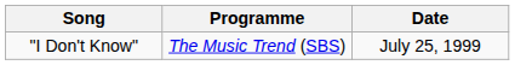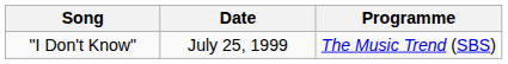 <table class="wikitable">
 <tr>
 <th style="width:140px;">Song</th>
+<th style="width:140px;">Date</th>
 <th style="width:170px;">Programme</th>
-<th style="width:140px;">Date</th>
 </tr>
 <tr>
 <td style="text-align:center;">"I Don't Know"</td>
+<td style="text-align:center;">July 25, 1999</td>
 <td style="text-align:center;"><em><a href='#'>The Music Trend</a></em> (<a href='#'>SBS</a>)</td>
-<td style="text-align:center;">July 25, 1999</td>
 </tr>
 </table>
